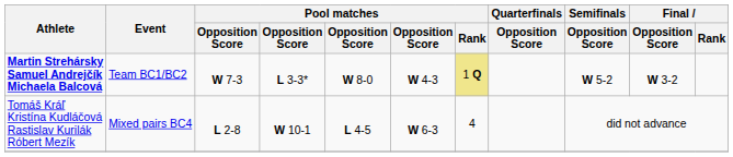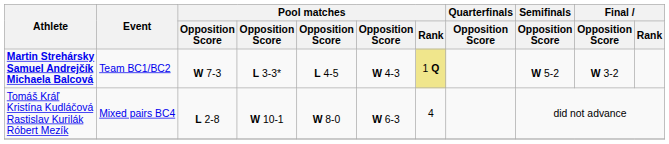 <table class=wikitable style="font-size:90%">
 <tr>
 <th rowspan="2">Athlete</th>
 <th rowspan="2">Event</th>
 <th colspan="5">Pool matches</th>
 <th>Quarterfinals</th>
 <th>Semifinals</th>
 <th colspan=2>Final / </th>
 </tr>
 <tr>
 <th>Opposition<br>Score</th>
 <th>Opposition<br>Score</th>
 <th>Opposition<br>Score</th>
 <th>Opposition<br>Score</th>
 <th>Rank</th>
 <th>Opposition<br>Score</th>
 <th>Opposition<br>Score</th>
 <th>Opposition<br>Score</th>
 <th>Rank</th>
 </tr>
 <tr align=center>
 <td align=left><strong><a href='#'>Martin Strehársky</a><br><a href='#'>Samuel Andrejčík</a><br><a href='#'>Michaela Balcová</a></strong></td>
 <td align=left><a href='#'>Team BC1/BC2</a></td>
 <td><br> <strong>W</strong> 7-3</td>
 <td><br><strong>L</strong> 3-3*</td>
-<td><br> <strong>W</strong> 8-0</td>
+<td><br><strong>L</strong> 4-5</td>
 <td><br> <strong>W</strong> 4-3</td>
 <td style="background: khaki;">1 <strong>Q</strong></td>
 <td></td>
 <td><br> <strong>W</strong> 5-2</td>
 <td><br> <strong>W</strong> 3-2</td>
 <td></td>
 </tr>
 <tr align=center>
 <td align=left><a href='#'>Tomáš Kráľ</a><br><a href='#'>Kristína Kudláčová</a><br><a href='#'>Rastislav Kurilák</a><br><a href='#'>Róbert Mezík</a></td>
 <td align=left><a href='#'>Mixed pairs BC4</a></td>
 <td><br><strong>L</strong> 2-8</td>
 <td><br> <strong>W</strong> 10-1</td>
-<td><br><strong>L</strong> 4-5</td>
+<td><br> <strong>W</strong> 8-0</td>
 <td><br><strong>W</strong> 6-3</td>
 <td>4</td>
 <td></td>
 <td colspan=4>did not advance</td>
 </tr>
 <tr align=center>
 </tr>
 </table>
